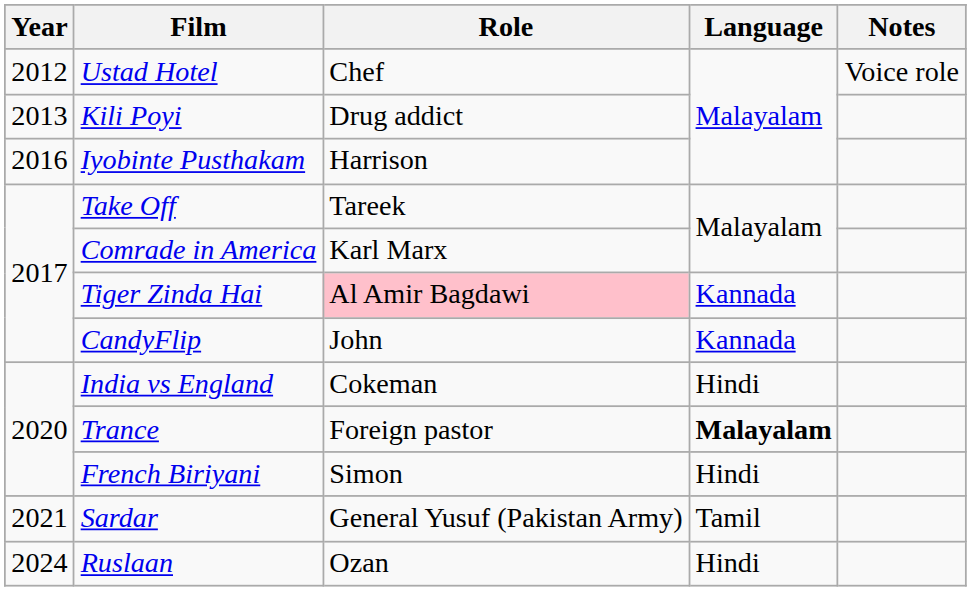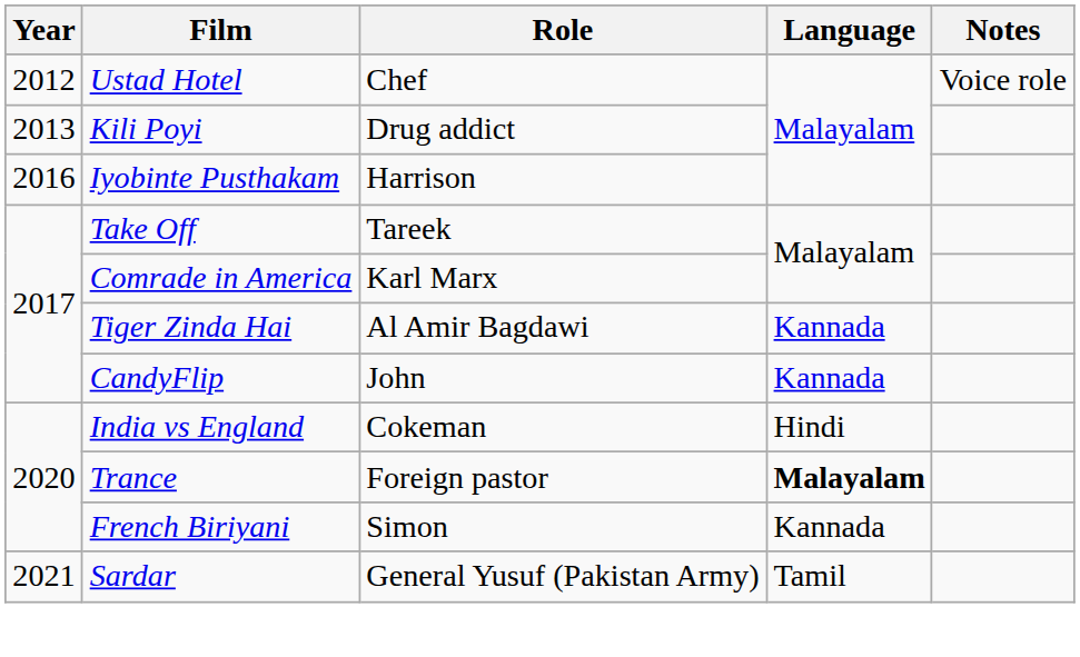 <table class="wikitable sortable">
 <tr>
 <th>Year</th>
 <th>Film</th>
 <th>Role</th>
 <th>Language</th>
 <th>Notes</th>
 </tr>
 <tr>
 <td>2012</td>
 <td><em><a href='#'>Ustad Hotel</a></em></td>
 <td>Chef</td>
 <td rowspan="3"><a href='#'>Malayalam</a></td>
 <td>Voice role</td>
 </tr>
 <tr>
 <td>2013</td>
 <td><em><a href='#'>Kili Poyi</a></em></td>
 <td>Drug addict</td>
 <td></td>
 </tr>
 <tr>
 <td>2016</td>
 <td><em><a href='#'>Iyobinte Pusthakam</a></em></td>
 <td>Harrison</td>
 <td></td>
 </tr>
 <tr>
 <td rowspan="4">2017</td>
 <td><em><a href='#'>Take Off</a></em></td>
 <td>Tareek</td>
 <td rowspan="2">Malayalam</td>
 <td></td>
 </tr>
 <tr>
 <td><em><a href='#'>Comrade in America</a></em></td>
 <td>Karl Marx</td>
 <td></td>
 </tr>
 <tr>
 <td><em><a href='#'>Tiger Zinda Hai</a></em></td>
-<td style="background: pink;">Al Amir Bagdawi</td>
+<td>Al Amir Bagdawi</td>
 <td><a href='#'>Kannada</a></td>
 <td></td>
 </tr>
 <tr>
 <td><em><a href='#'>CandyFlip</a></em></td>
 <td>John</td>
 <td><a href='#'>Kannada</a></td>
 <td></td>
 </tr>
 <tr>
 <td rowspan="3">2020</td>
 <td><em><a href='#'>India vs England</a></em></td>
 <td>Cokeman</td>
 <td>Hindi</td>
 <td></td>
 </tr>
 <tr>
 <td><em><a href='#'>Trance</a></em></td>
 <td>Foreign pastor</td>
 <td><strong>Malayalam</strong></td>
 <td></td>
 </tr>
 <tr>
 <td><em><a href='#'>French Biriyani</a></em></td>
 <td>Simon</td>
-<td>Hindi</td>
+<td>Kannada</td>
 <td></td>
 </tr>
 <tr>
 <td>2021</td>
 <td><em><a href='#'>Sardar</a></em></td>
 <td>General Yusuf (Pakistan Army)</td>
 <td>Tamil</td>
 <td></td>
 </tr>
-<tr>
-<td>2024</td>
-<td><em><a href='#'>Ruslaan</a></em></td>
-<td>Ozan</td>
-<td>Hindi</td>
-<td></td>
-</tr>
 </table>
